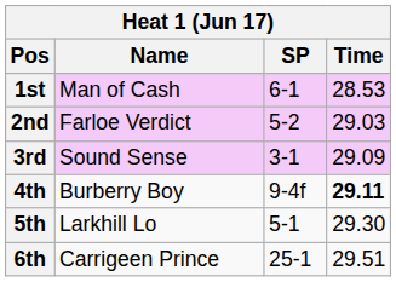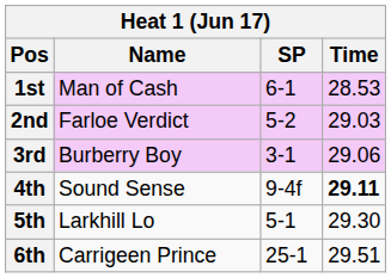 <table class="wikitable">
 <tr>
 <th colspan="6">Heat 1 (Jun 17)</th>
 </tr>
 <tr>
 <th width=20>Pos</th>
 <th width=150>Name</th>
 <th width=40>SP</th>
 <th width=40>Time</th>
 </tr>
 <tr style="background: #f4caf9;">
 <th>1st</th>
 <td>Man of Cash</td>
 <td>6-1</td>
 <td>28.53</td>
 </tr>
 <tr style="background: #f4caf9;">
 <th>2nd</th>
 <td>Farloe Verdict</td>
 <td>5-2</td>
 <td>29.03</td>
 </tr>
 <tr style="background: #f4caf9;">
 <th>3rd</th>
-<td>Sound Sense</td>
+<td>Burberry Boy</td>
 <td>3-1</td>
-<td>29.09</td>
+<td>29.06</td>
 </tr>
 <tr>
 <th>4th</th>
-<td>Burberry Boy</td>
+<td>Sound Sense</td>
 <td>9-4f</td>
 <td><strong>29.11</strong></td>
 </tr>
 <tr>
 <th>5th</th>
 <td>Larkhill Lo</td>
 <td>5-1</td>
 <td>29.30</td>
 </tr>
 <tr>
 <th>6th</th>
 <td>Carrigeen Prince</td>
 <td>25-1</td>
 <td>29.51</td>
 </tr>
 </table>
